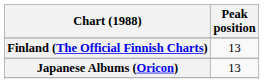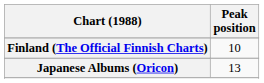 <table class="wikitable sortable plainrowheaders" style="text-align:center">
 <tr>
 <th scope="col">Chart (1988)</th>
 <th scope="col">Peak<br> position</th>
 </tr>
 <tr>
 </tr>
 <tr>
 </tr>
 <tr>
 <th scope="row">Finland (<a href='#'>The Official Finnish Charts</a>)</th>
-<td align="center">13</td>
+<td align="center">10</td>
 </tr>
 <tr>
 </tr>
 <tr>
 <th scope="row">Japanese Albums (<a href='#'>Oricon</a>)</th>
 <td align="center">13</td>
 </tr>
 <tr>
 </tr>
 <tr>
 </tr>
 <tr>
 </tr>
 <tr>
 </tr>
 </table>
